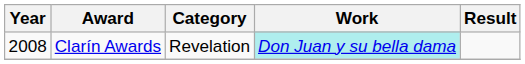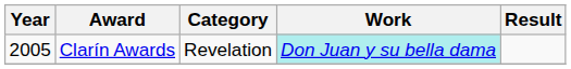 <table class="wikitable" style="font-size: 90%;">
 <tr>
 <th>Year</th>
 <th>Award</th>
 <th>Category</th>
 <th>Work</th>
 <th>Result</th>
 </tr>
 <tr>
-<td>2008</td>
+<td>2005</td>
 <td><a href='#'>Clarín Awards</a></td>
 <td>Revelation</td>
 <td style="background: paleturquoise;"><em><a href='#'>Don Juan y su bella dama</a></em></td>
 <td></td>
 </tr>
 <tr>
 </tr>
 </table>
